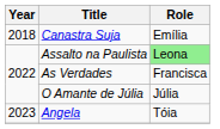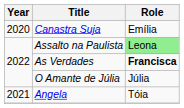 <table class="wikitable">
 <tr>
 <th>Year</th>
 <th>Title</th>
 <th>Role</th>
 </tr>
 <tr>
-<td>2018</td>
+<td>2020</td>
 <td><em><a href='#'>Canastra Suja</a></em></td>
 <td>Emília</td>
 </tr>
 <tr>
 <td rowspan="3">2022</td>
 <td><em>Assalto na Paulista</em></td>
 <td style="background: lightgreen;">Leona</td>
 </tr>
 <tr>
 <td><em>As Verdades</em></td>
-<td>Francisca</td>
+<td><strong>Francisca</strong></td>
 </tr>
 <tr>
 <td><em>O Amante de Júlia</em></td>
 <td>Júlia</td>
 </tr>
 <tr>
-<td>2023</td>
+<td>2021</td>
 <td><em><a href='#'>Angela</a></em></td>
 <td>Tóia</td>
 </tr>
 <tr>
 </tr>
 </table>
